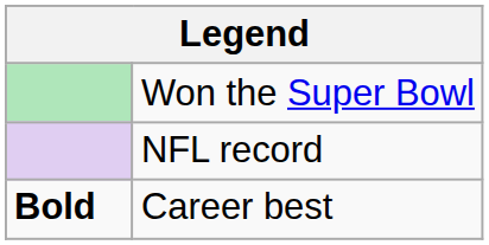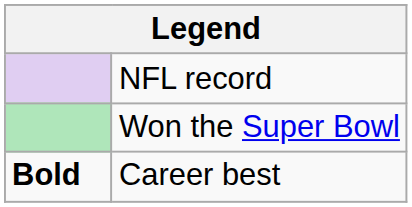 <table class="wikitable">
 <tr>
 <th colspan="2">Legend</th>
+</tr>
+<tr>
+<td style="background:#e0cef2; width:3em;"></td>
+<td>NFL record</td>
 </tr>
 <tr>
 <td style="background:#afe6ba; width:3em;"></td>
 <td>Won the <a href='#'>Super Bowl</a></td>
 </tr>
 <tr>
-<td style="background:#e0cef2; width:3em;"></td>
-<td>NFL record</td>
-</tr>
-<tr>
 <td><strong>Bold</strong></td>
 <td>Career best</td>
 </tr>
 </table>
